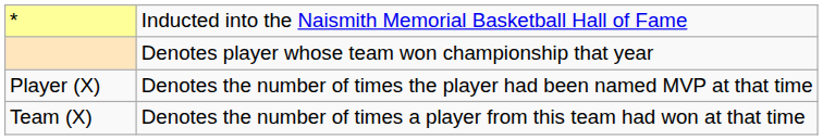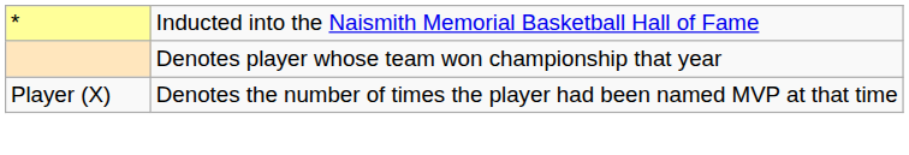 <table class="wikitable">
 <tr>
 <td style="background-color:#FFFF99; border:1px solid #aaaaaa; width:6em">*</td>
 <td>Inducted into the <a href='#'>Naismith Memorial Basketball Hall of Fame</a></td>
 </tr>
 <tr>
 <td style="background-color:#FFE6BD; border:1px solid #aaaaaa; width:6em"></td>
 <td>Denotes player whose team won championship that year</td>
 </tr>
 <tr>
 <td>Player (X)</td>
 <td>Denotes the number of times the player had been named MVP at that time</td>
 </tr>
-<tr>
-<td>Team (X)</td>
-<td>Denotes the number of times a player from this team had won at that time</td>
-</tr>
 </table>
